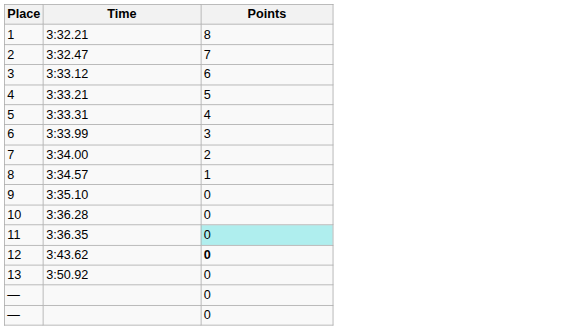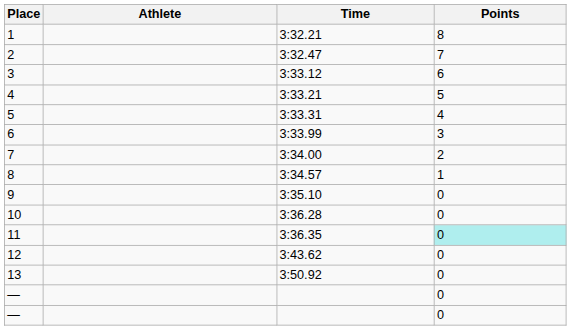 <table class=wikitable>
 <tr>
 <th>Place</th>
+<th style="width:18em">Athlete</th>
 <th style="width:12em">Time</th>
 <th style="width:10em">Points</th>
 </tr>
 <tr>
 <td>1</td>
+<td></td>
 <td>3:32.21 </td>
 <td>8</td>
 </tr>
 <tr>
 <td>2</td>
+<td></td>
 <td>3:32.47</td>
 <td>7</td>
 </tr>
 <tr>
 <td>3</td>
+<td></td>
 <td>3:33.12</td>
 <td>6</td>
 </tr>
 <tr>
 <td>4</td>
+<td></td>
 <td>3:33.21</td>
 <td>5</td>
 </tr>
 <tr>
 <td>5</td>
+<td></td>
 <td>3:33.31</td>
 <td>4</td>
 </tr>
 <tr>
 <td>6</td>
+<td></td>
 <td>3:33.99</td>
 <td>3</td>
 </tr>
 <tr>
 <td>7</td>
+<td></td>
 <td>3:34.00 </td>
 <td>2</td>
 </tr>
 <tr>
 <td>8</td>
+<td></td>
 <td>3:34.57</td>
 <td>1</td>
 </tr>
 <tr>
 <td>9</td>
+<td></td>
 <td>3:35.10</td>
 <td>0</td>
 </tr>
 <tr>
 <td>10</td>
+<td></td>
 <td>3:36.28</td>
 <td>0</td>
 </tr>
 <tr>
 <td>11</td>
+<td></td>
 <td>3:36.35</td>
 <td style="background: paleturquoise;">0</td>
 </tr>
 <tr>
 <td>12</td>
+<td></td>
 <td>3:43.62 </td>
-<td><strong>0</strong></td>
+<td>0</td>
 </tr>
 <tr>
 <td>13</td>
+<td></td>
 <td>3:50.92</td>
 <td>0</td>
 </tr>
 <tr>
 <td>—</td>
+<td></td>
 <td> </td>
 <td>0</td>
 </tr>
 <tr>
 <td>—</td>
+<td></td>
 <td> </td>
 <td>0</td>
 </tr>
 </table>
